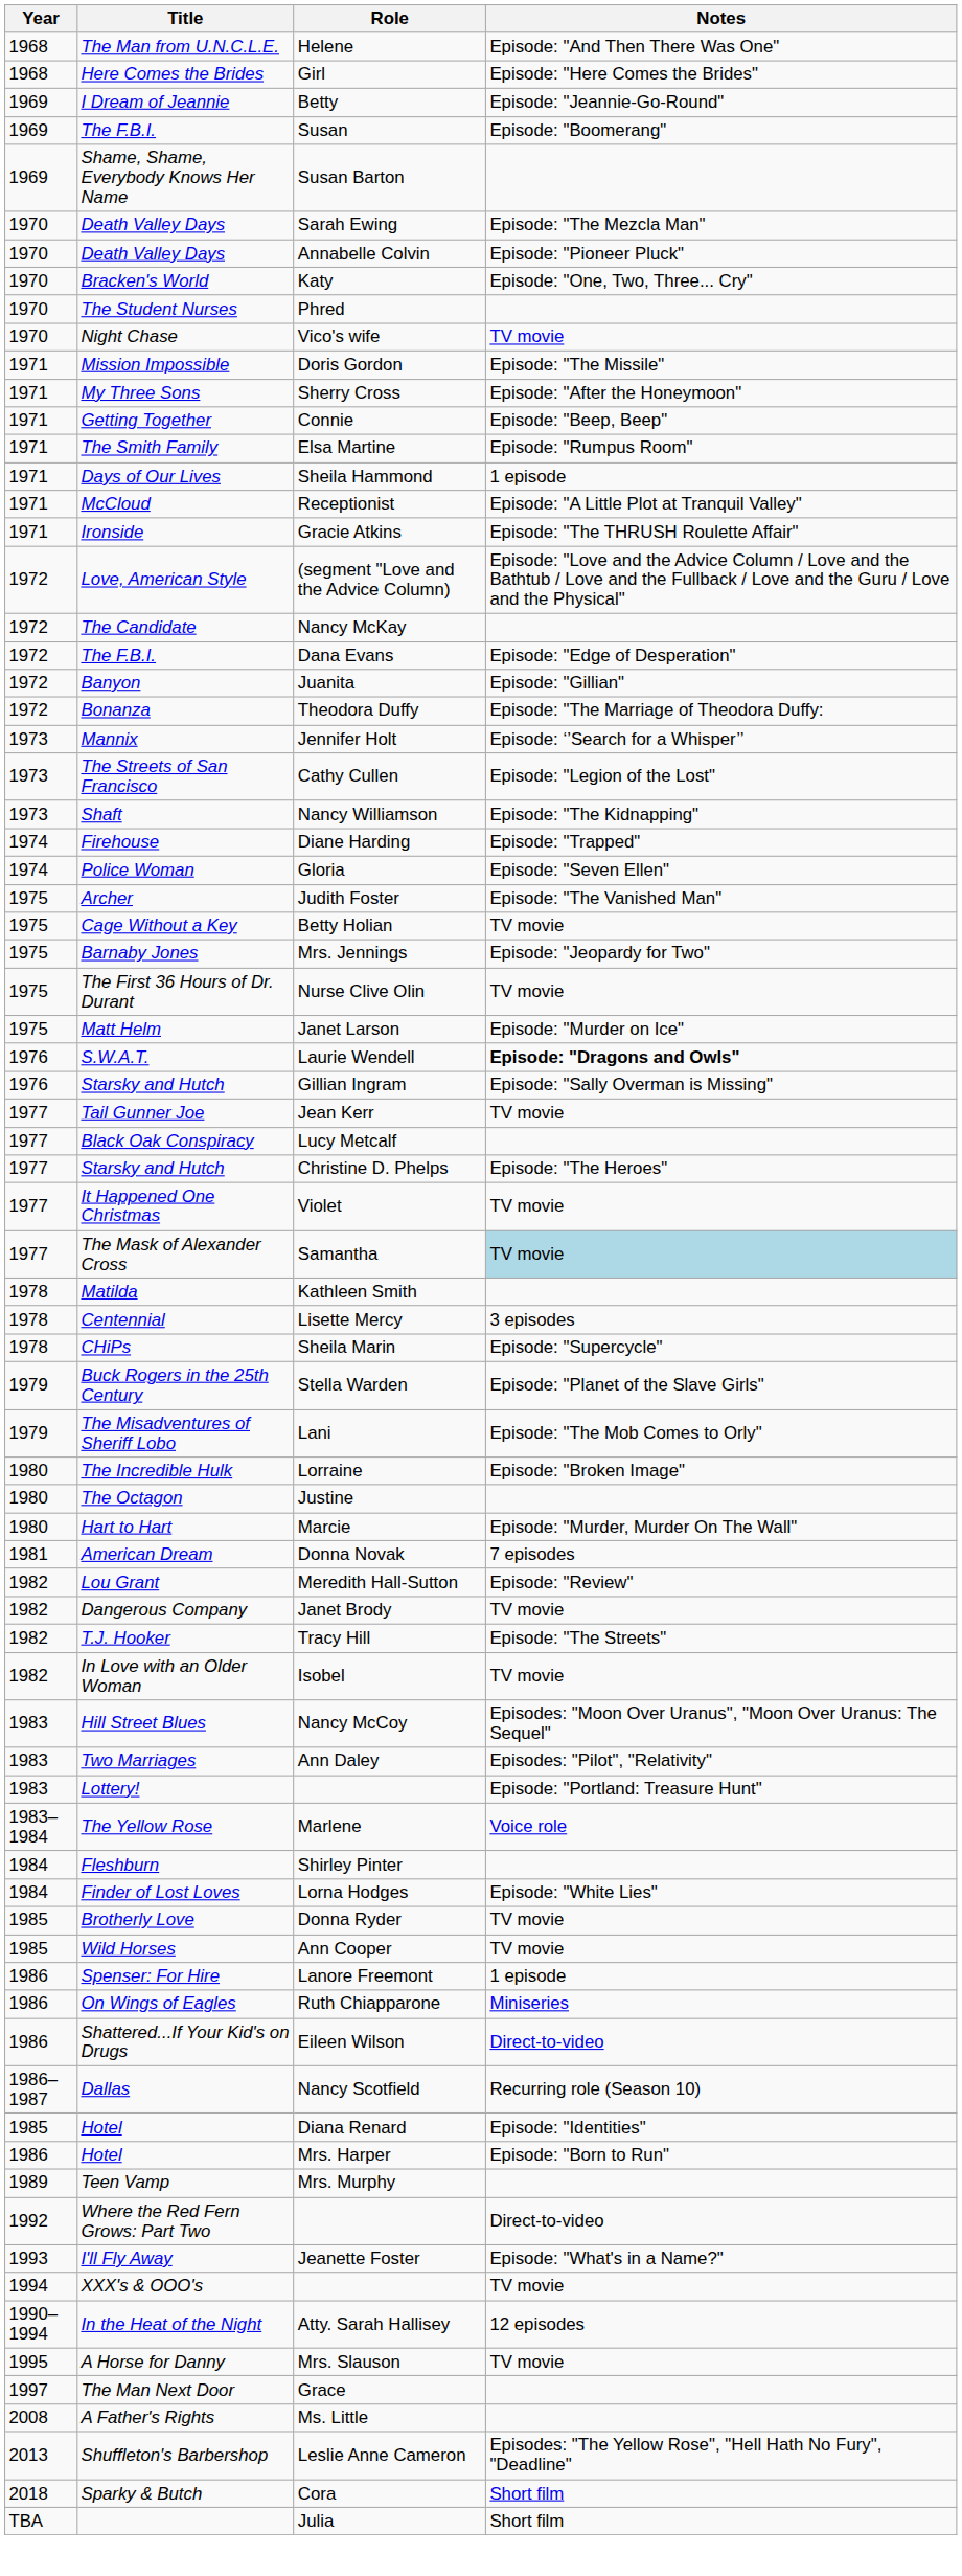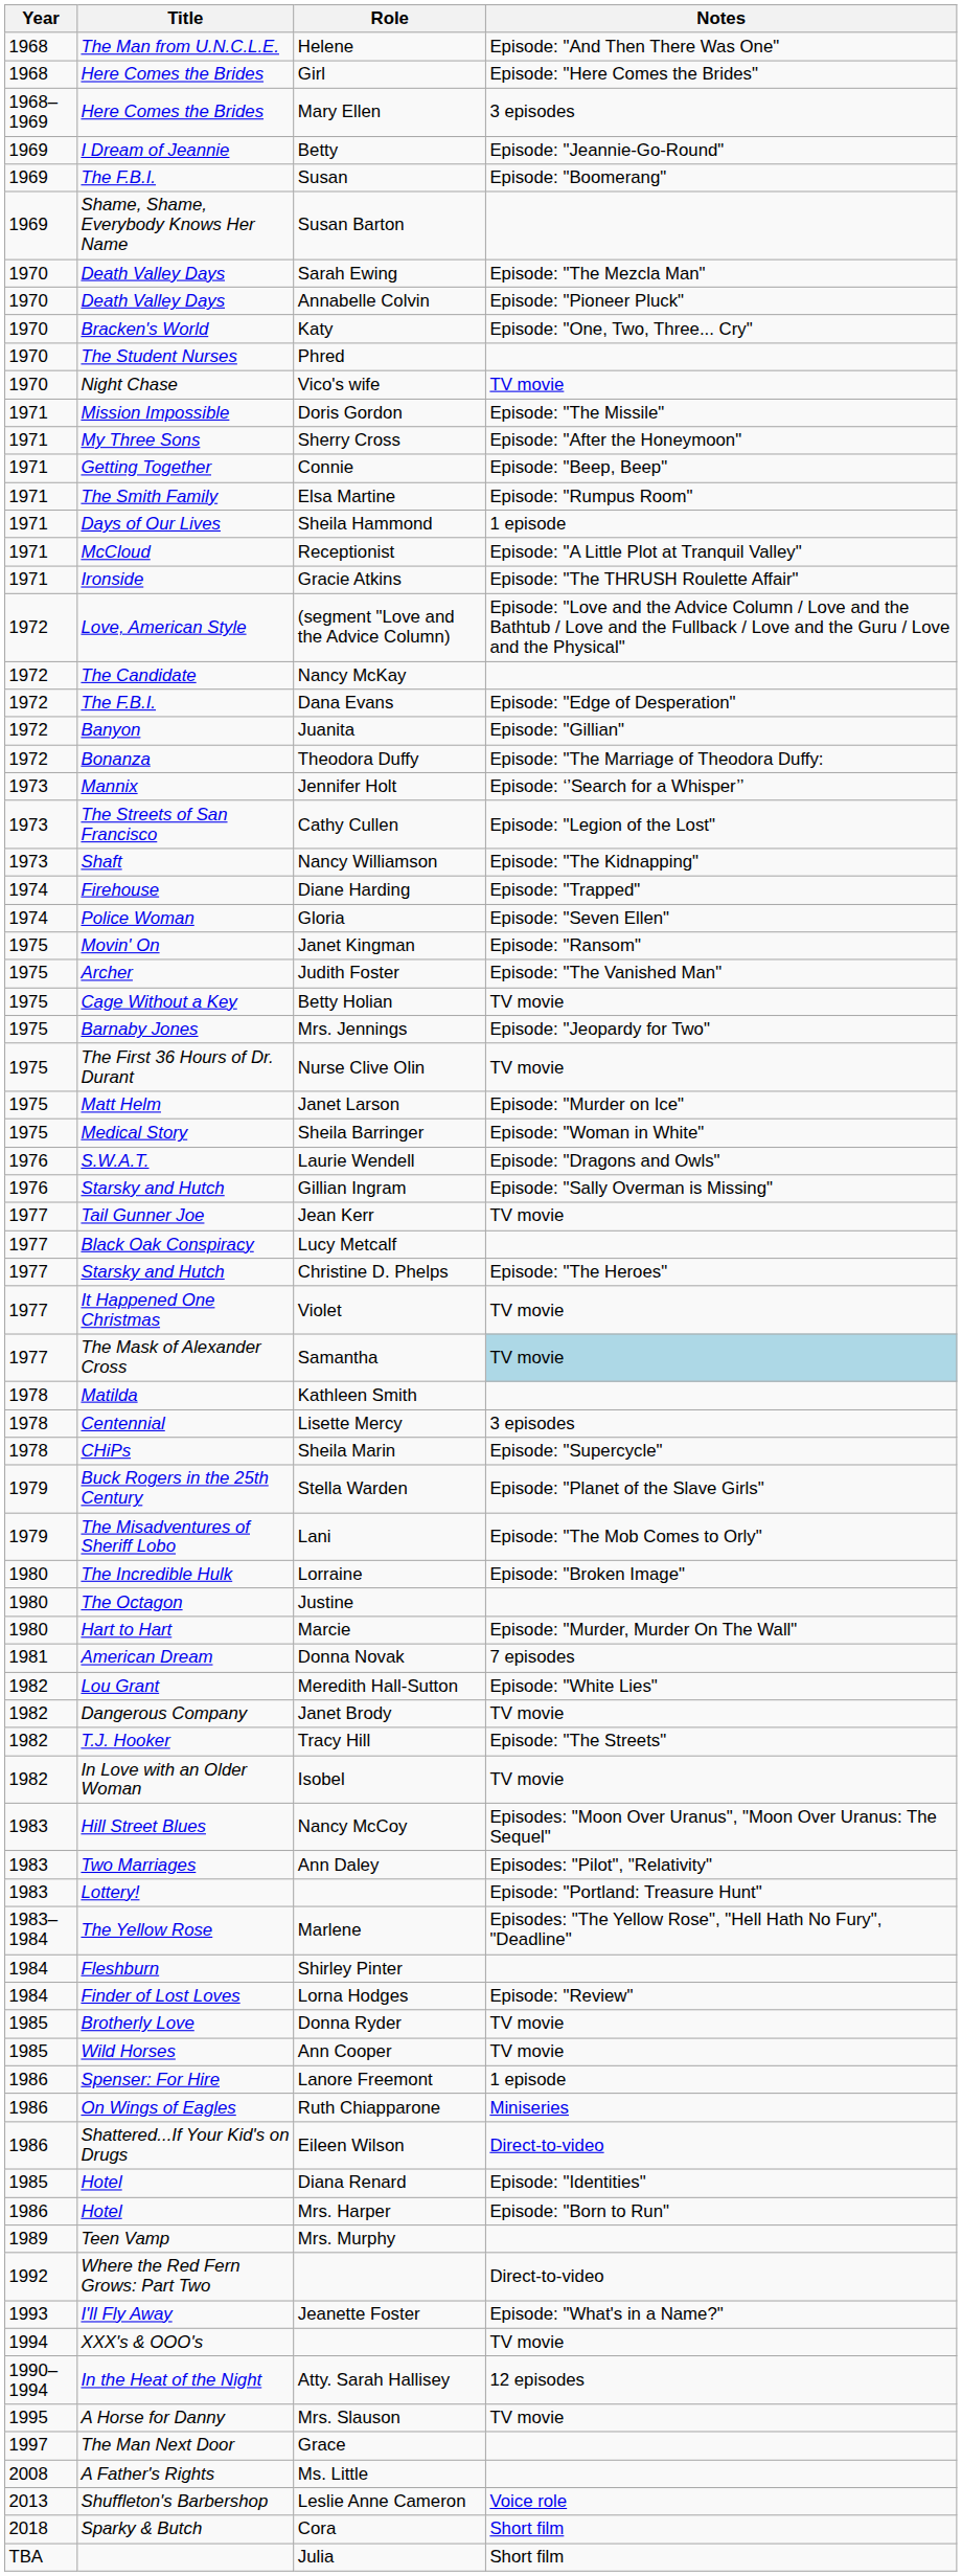 <table class="wikitable sortable">
 <tr>
 <th>Year</th>
 <th>Title</th>
 <th>Role</th>
 <th>Notes</th>
 </tr>
 <tr>
 <td>1968</td>
 <td><em><a href='#'>The Man from U.N.C.L.E.</a></em></td>
 <td>Helene</td>
 <td>Episode: "And Then There Was One"</td>
 </tr>
 <tr>
 <td>1968</td>
 <td><em><a href='#'>Here Comes the Brides</a></em></td>
 <td>Girl</td>
 <td>Episode: "Here Comes the Brides"</td>
+</tr>
+<tr>
+<td>1968–1969</td>
+<td><em><a href='#'>Here Comes the Brides</a></em></td>
+<td>Mary Ellen</td>
+<td>3 episodes</td>
 </tr>
 <tr>
 <td>1969</td>
 <td><em><a href='#'>I Dream of Jeannie</a></em></td>
 <td>Betty</td>
 <td>Episode: "Jeannie-Go-Round"</td>
 </tr>
 <tr>
 <td>1969</td>
 <td><em><a href='#'>The F.B.I.</a></em></td>
 <td>Susan</td>
 <td>Episode: "Boomerang"</td>
 </tr>
 <tr>
 <td>1969</td>
 <td><em>Shame, Shame, Everybody Knows Her Name</em></td>
 <td>Susan Barton</td>
 <td></td>
 </tr>
 <tr>
 <td>1970</td>
 <td><em><a href='#'>Death Valley Days</a></em></td>
 <td>Sarah Ewing</td>
 <td>Episode: "The Mezcla Man"</td>
 </tr>
 <tr>
 <td>1970</td>
 <td><em><a href='#'>Death Valley Days</a></em></td>
 <td>Annabelle Colvin</td>
 <td>Episode: "Pioneer Pluck"</td>
 </tr>
 <tr>
 <td>1970</td>
 <td><em><a href='#'>Bracken's World</a></em></td>
 <td>Katy</td>
 <td>Episode: "One, Two, Three... Cry"</td>
 </tr>
 <tr>
 <td>1970</td>
 <td><em><a href='#'>The Student Nurses</a></em></td>
 <td>Phred</td>
 <td></td>
 </tr>
 <tr>
 <td>1970</td>
 <td><em>Night Chase</em></td>
 <td>Vico's wife</td>
 <td><a href='#'>TV movie</a></td>
 </tr>
 <tr>
 <td>1971</td>
 <td><em><a href='#'>Mission Impossible </a></em></td>
 <td>Doris Gordon</td>
 <td>Episode: "The Missile"</td>
 </tr>
 <tr>
 <td>1971</td>
 <td><em><a href='#'>My Three Sons</a></em></td>
 <td>Sherry Cross</td>
 <td>Episode: "After the Honeymoon"</td>
 </tr>
 <tr>
 <td>1971</td>
 <td><em><a href='#'>Getting Together</a></em></td>
 <td>Connie</td>
 <td>Episode: "Beep, Beep"</td>
 </tr>
 <tr>
 <td>1971</td>
 <td><em><a href='#'>The Smith Family</a></em></td>
 <td>Elsa Martine</td>
 <td>Episode: "Rumpus Room"</td>
 </tr>
 <tr>
 <td>1971</td>
 <td><em><a href='#'>Days of Our Lives</a></em></td>
 <td>Sheila Hammond</td>
 <td>1 episode</td>
 </tr>
 <tr>
 <td>1971</td>
 <td><em><a href='#'>McCloud</a></em></td>
 <td>Receptionist</td>
 <td>Episode: "A Little Plot at Tranquil Valley"</td>
 </tr>
 <tr>
 <td>1971</td>
 <td><em><a href='#'>Ironside</a></em></td>
 <td>Gracie Atkins</td>
 <td>Episode: "The THRUSH Roulette Affair"</td>
 </tr>
 <tr>
 <td>1972</td>
 <td><em><a href='#'>Love, American Style</a></em></td>
 <td>(segment "Love and the Advice Column)</td>
 <td>Episode: "Love and the Advice Column / Love and the Bathtub / Love and the Fullback / Love and the Guru / Love and the Physical"</td>
 </tr>
 <tr>
 <td>1972</td>
 <td><em><a href='#'>The Candidate</a></em></td>
 <td>Nancy McKay</td>
 <td></td>
 </tr>
 <tr>
 <td>1972</td>
 <td><em><a href='#'>The F.B.I.</a></em></td>
 <td>Dana Evans</td>
 <td>Episode: "Edge of Desperation"</td>
 </tr>
 <tr>
 <td>1972</td>
 <td><em><a href='#'>Banyon</a></em></td>
 <td>Juanita</td>
 <td>Episode: "Gillian"</td>
 </tr>
 <tr>
 <td>1972</td>
 <td><em><a href='#'>Bonanza</a></em></td>
 <td>Theodora Duffy</td>
 <td>Episode: "The Marriage of Theodora Duffy:</td>
 </tr>
 <tr>
 <td>1973</td>
 <td><em><a href='#'>Mannix</a></em></td>
 <td>Jennifer Holt</td>
 <td>Episode: ‘’Search for a Whisper’’</td>
 </tr>
 <tr>
 <td>1973</td>
 <td><em><a href='#'>The Streets of San Francisco</a></em></td>
 <td>Cathy Cullen</td>
 <td>Episode: "Legion of the Lost"</td>
 </tr>
 <tr>
 <td>1973</td>
 <td><em><a href='#'>Shaft</a></em></td>
 <td>Nancy Williamson</td>
 <td>Episode: "The Kidnapping"</td>
 </tr>
 <tr>
 <td>1974</td>
 <td><em><a href='#'>Firehouse</a></em></td>
 <td>Diane Harding</td>
 <td>Episode: "Trapped"</td>
 </tr>
 <tr>
 <td>1974</td>
 <td><em><a href='#'>Police Woman</a></em></td>
 <td>Gloria</td>
 <td>Episode: "Seven Ellen"</td>
 </tr>
 <tr>
 <td>1975</td>
+<td><em><a href='#'>Movin' On</a></em></td>
+<td>Janet Kingman</td>
+<td>Episode: "Ransom"</td>
+</tr>
+<tr>
+<td>1975</td>
 <td><em><a href='#'>Archer</a></em></td>
 <td>Judith Foster</td>
 <td>Episode: "The Vanished Man"</td>
 </tr>
 <tr>
 <td>1975</td>
 <td><em><a href='#'>Cage Without a Key</a></em></td>
 <td>Betty Holian</td>
 <td>TV movie</td>
 </tr>
 <tr>
 <td>1975</td>
 <td><em><a href='#'>Barnaby Jones</a></em></td>
 <td>Mrs. Jennings</td>
 <td>Episode: "Jeopardy for Two"</td>
 </tr>
 <tr>
 <td>1975</td>
 <td><em>The First 36 Hours of Dr. Durant</em></td>
 <td>Nurse Clive Olin</td>
 <td>TV movie</td>
 </tr>
 <tr>
 <td>1975</td>
 <td><em><a href='#'>Matt Helm</a></em></td>
 <td>Janet Larson</td>
 <td>Episode: "Murder on Ice"</td>
 </tr>
 <tr>
+<td>1975</td>
+<td><em><a href='#'>Medical Story</a></em></td>
+<td>Sheila Barringer</td>
+<td>Episode: "Woman in White"</td>
+</tr>
+<tr>
 <td>1976</td>
 <td><em><a href='#'>S.W.A.T.</a></em></td>
 <td>Laurie Wendell</td>
-<td><strong>Episode: "Dragons and Owls"</strong></td>
+<td>Episode: "Dragons and Owls"</td>
 </tr>
 <tr>
 <td>1976</td>
 <td><em><a href='#'>Starsky and Hutch</a></em></td>
 <td>Gillian Ingram</td>
 <td>Episode: "Sally Overman is Missing"</td>
 </tr>
 <tr>
 <td>1977</td>
 <td><em><a href='#'>Tail Gunner Joe</a></em></td>
 <td>Jean Kerr</td>
 <td>TV movie</td>
 </tr>
 <tr>
 <td>1977</td>
 <td><em><a href='#'>Black Oak Conspiracy</a></em></td>
 <td>Lucy Metcalf</td>
 <td></td>
 </tr>
 <tr>
 <td>1977</td>
 <td><em><a href='#'>Starsky and Hutch</a></em></td>
 <td>Christine D. Phelps</td>
 <td>Episode: "The Heroes"</td>
 </tr>
 <tr>
 <td>1977</td>
 <td><em><a href='#'>It Happened One Christmas</a></em></td>
 <td>Violet</td>
 <td>TV movie</td>
 </tr>
 <tr>
 <td>1977</td>
 <td><em>The Mask of Alexander Cross</em></td>
 <td>Samantha</td>
 <td style="background: lightblue;">TV movie</td>
 </tr>
 <tr>
 <td>1978</td>
 <td><em><a href='#'>Matilda</a></em></td>
 <td>Kathleen Smith</td>
 <td></td>
 </tr>
 <tr>
 <td>1978</td>
 <td><em><a href='#'>Centennial</a></em></td>
 <td>Lisette Mercy</td>
 <td>3 episodes</td>
 </tr>
 <tr>
 <td>1978</td>
 <td><em><a href='#'>CHiPs</a></em></td>
 <td>Sheila Marin</td>
 <td>Episode: "Supercycle"</td>
 </tr>
 <tr>
 <td>1979</td>
 <td><em><a href='#'>Buck Rogers in the 25th Century</a></em></td>
 <td>Stella Warden</td>
 <td>Episode: "Planet of the Slave Girls"</td>
 </tr>
 <tr>
 <td>1979</td>
 <td><em><a href='#'>The Misadventures of Sheriff Lobo</a></em></td>
 <td>Lani</td>
 <td>Episode: "The Mob Comes to Orly"</td>
 </tr>
 <tr>
 <td>1980</td>
 <td><em><a href='#'>The Incredible Hulk</a></em></td>
 <td>Lorraine</td>
 <td>Episode: "Broken Image"</td>
 </tr>
 <tr>
 <td>1980</td>
 <td><em><a href='#'>The Octagon</a></em></td>
 <td>Justine</td>
 <td></td>
 </tr>
 <tr>
 <td>1980</td>
 <td><em><a href='#'>Hart to Hart</a></em></td>
 <td>Marcie</td>
 <td>Episode: "Murder, Murder On The Wall"</td>
 </tr>
 <tr>
 <td>1981</td>
 <td><em><a href='#'>American Dream</a></em></td>
 <td>Donna Novak</td>
 <td>7 episodes</td>
 </tr>
 <tr>
 <td>1982</td>
 <td><em><a href='#'>Lou Grant</a></em></td>
 <td>Meredith Hall-Sutton</td>
-<td>Episode: "Review"</td>
+<td>Episode: "White Lies"</td>
 </tr>
 <tr>
 <td>1982</td>
 <td><em>Dangerous Company</em></td>
 <td>Janet Brody</td>
 <td>TV movie</td>
 </tr>
 <tr>
 <td>1982</td>
 <td><em><a href='#'>T.J. Hooker</a></em></td>
 <td>Tracy Hill</td>
 <td>Episode: "The Streets"</td>
 </tr>
 <tr>
 <td>1982</td>
 <td><em>In Love with an Older Woman</em></td>
 <td>Isobel</td>
 <td>TV movie</td>
 </tr>
 <tr>
 <td>1983</td>
 <td><em><a href='#'>Hill Street Blues</a></em></td>
 <td>Nancy McCoy</td>
 <td>Episodes: "Moon Over Uranus", "Moon Over Uranus: The Sequel"</td>
 </tr>
 <tr>
 <td>1983</td>
 <td><em><a href='#'>Two Marriages</a></em></td>
 <td>Ann Daley</td>
 <td>Episodes: "Pilot", "Relativity"</td>
 </tr>
 <tr>
 <td>1983</td>
 <td><em><a href='#'>Lottery!</a></em></td>
 <td></td>
 <td>Episode: "Portland: Treasure Hunt"</td>
 </tr>
 <tr>
 <td>1983–1984</td>
 <td><em><a href='#'>The Yellow Rose</a></em></td>
 <td>Marlene</td>
-<td><a href='#'>Voice role</a></td>
+<td>Episodes: "The Yellow Rose", "Hell Hath No Fury", "Deadline"</td>
 </tr>
 <tr>
 <td>1984</td>
 <td><em><a href='#'>Fleshburn</a></em></td>
 <td>Shirley Pinter</td>
 <td></td>
 </tr>
 <tr>
 <td>1984</td>
 <td><em><a href='#'>Finder of Lost Loves</a></em></td>
 <td>Lorna Hodges</td>
-<td>Episode: "White Lies"</td>
+<td>Episode: "Review"</td>
 </tr>
 <tr>
 <td>1985</td>
 <td><em><a href='#'>Brotherly Love</a></em></td>
 <td>Donna Ryder</td>
 <td>TV movie</td>
 </tr>
 <tr>
 <td>1985</td>
 <td><em><a href='#'>Wild Horses</a></em></td>
 <td>Ann Cooper</td>
 <td>TV movie</td>
 </tr>
 <tr>
 <td>1986</td>
 <td><em><a href='#'>Spenser: For Hire</a></em></td>
 <td>Lanore Freemont</td>
 <td>1 episode</td>
 </tr>
 <tr>
 <td>1986</td>
 <td><em><a href='#'>On Wings of Eagles</a></em></td>
 <td>Ruth Chiapparone</td>
 <td><a href='#'>Miniseries</a></td>
 </tr>
 <tr>
 <td>1986</td>
 <td><em>Shattered...If Your Kid's on Drugs</em></td>
 <td>Eileen Wilson</td>
 <td><a href='#'>Direct-to-video</a></td>
-</tr>
-<tr>
-<td>1986–1987</td>
-<td><em><a href='#'>Dallas</a></em></td>
-<td>Nancy Scotfield</td>
-<td>Recurring role (Season 10)</td>
 </tr>
 <tr>
 <td>1985</td>
 <td><em><a href='#'>Hotel</a></em></td>
 <td>Diana Renard</td>
 <td>Episode: "Identities"</td>
 </tr>
 <tr>
 <td>1986</td>
 <td><em><a href='#'>Hotel</a></em></td>
 <td>Mrs. Harper</td>
 <td>Episode: "Born to Run"</td>
 </tr>
 <tr>
 <td>1989</td>
 <td><em>Teen Vamp</em></td>
 <td>Mrs. Murphy</td>
 <td></td>
 </tr>
 <tr>
 <td>1992</td>
 <td><em>Where the Red Fern Grows: Part Two</em></td>
 <td></td>
 <td>Direct-to-video</td>
 </tr>
 <tr>
 <td>1993</td>
 <td><em><a href='#'>I'll Fly Away</a></em></td>
 <td>Jeanette Foster</td>
 <td>Episode: "What's in a Name?"</td>
 </tr>
 <tr>
 <td>1994</td>
 <td><em>XXX's & OOO's</em></td>
 <td></td>
 <td>TV movie</td>
 </tr>
 <tr>
 <td>1990–1994</td>
 <td><em><a href='#'>In the Heat of the Night</a></em></td>
 <td>Atty. Sarah Hallisey</td>
 <td>12 episodes</td>
 </tr>
 <tr>
 <td>1995</td>
 <td><em>A Horse for Danny</em></td>
 <td>Mrs. Slauson</td>
 <td>TV movie</td>
 </tr>
 <tr>
 <td>1997</td>
 <td><em>The Man Next Door</em></td>
 <td>Grace</td>
 <td></td>
 </tr>
 <tr>
 <td>2008</td>
 <td><em>A Father's Rights</em></td>
 <td>Ms. Little</td>
 <td></td>
 </tr>
 <tr>
 <td>2013</td>
 <td><em>Shuffleton's Barbershop</em></td>
 <td>Leslie Anne Cameron</td>
-<td>Episodes: "The Yellow Rose", "Hell Hath No Fury", "Deadline"</td>
+<td><a href='#'>Voice role</a></td>
 </tr>
 <tr>
 <td>2018</td>
 <td><em>Sparky  & Butch</em></td>
 <td>Cora</td>
 <td><a href='#'>Short film</a></td>
 </tr>
 <tr>
 <td>TBA</td>
 <td></td>
 <td>Julia</td>
 <td>Short film</td>
 </tr>
 </table>
